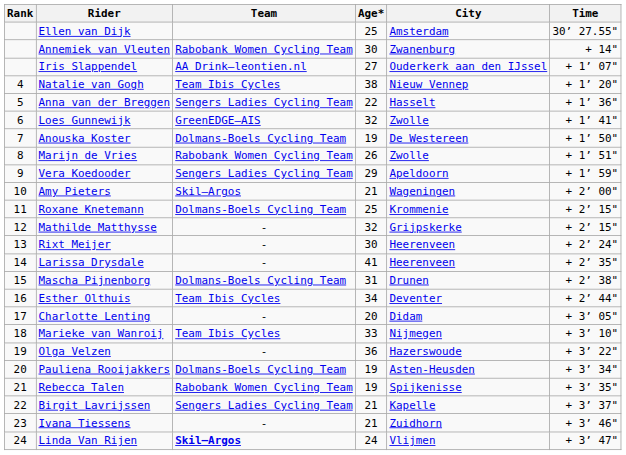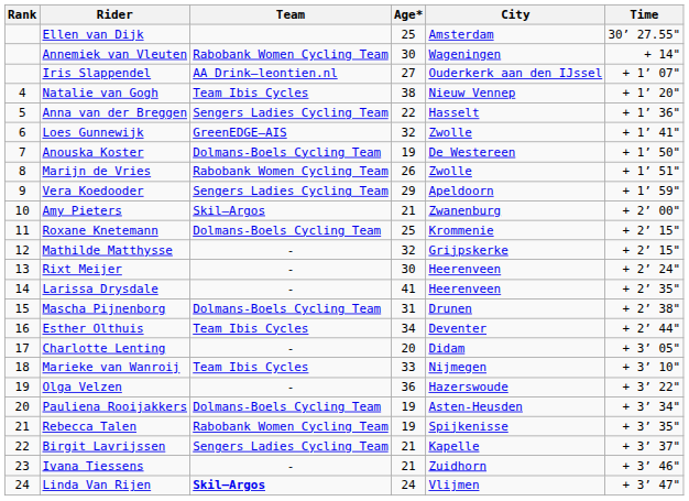 <table class=wikitable>
 <tr>
 <th>Rank</th>
 <th>Rider</th>
 <th>Team</th>
 <th>Age*</th>
 <th>City</th>
 <th>Time</th>
 </tr>
 <tr>
 <td align=center> </td>
 <td><a href='#'>Ellen van Dijk</a></td>
 <td></td>
 <td align=center>25</td>
 <td><a href='#'>Amsterdam</a></td>
 <td>30’ 27.55"</td>
 </tr>
 <tr>
 <td align=center></td>
 <td><a href='#'>Annemiek van Vleuten</a></td>
 <td><a href='#'>Rabobank Women Cycling Team</a></td>
 <td align=center>30</td>
-<td><a href='#'>Zwanenburg</a></td>
+<td><a href='#'>Wageningen</a></td>
 <td align=right>+ 14"</td>
 </tr>
 <tr>
 <td align=center></td>
 <td><a href='#'>Iris Slappendel</a></td>
 <td><a href='#'>AA Drink–leontien.nl</a></td>
 <td align=center>27</td>
 <td><a href='#'>Ouderkerk aan den IJssel</a></td>
 <td align=right>+ 1’ 07"</td>
 </tr>
 <tr>
 <td align=center>4</td>
 <td><a href='#'>Natalie van Gogh</a></td>
 <td><a href='#'>Team Ibis Cycles</a></td>
 <td align=center>38</td>
 <td><a href='#'>Nieuw Vennep</a></td>
 <td align=right>+ 1’ 20"</td>
 </tr>
 <tr>
 <td align=center>5</td>
 <td><a href='#'>Anna van der Breggen</a></td>
 <td><a href='#'>Sengers Ladies Cycling Team</a></td>
 <td align=center>22</td>
 <td><a href='#'>Hasselt</a></td>
 <td align=right>+ 1’ 36"</td>
 </tr>
 <tr>
 <td align=center>6</td>
 <td><a href='#'>Loes Gunnewijk</a></td>
 <td><a href='#'>GreenEDGE–AIS</a></td>
 <td align=center>32</td>
 <td><a href='#'>Zwolle</a></td>
 <td align=right>+ 1’ 41"</td>
 </tr>
 <tr>
 <td align=center>7</td>
 <td><a href='#'>Anouska Koster</a></td>
 <td><a href='#'>Dolmans-Boels Cycling Team</a></td>
 <td align=center>19</td>
 <td><a href='#'>De Westereen</a></td>
 <td align=right>+ 1’ 50"</td>
 </tr>
 <tr>
 <td align=center>8</td>
 <td><a href='#'>Marijn de Vries</a></td>
 <td><a href='#'>Rabobank Women Cycling Team</a></td>
 <td align=center>26</td>
 <td><a href='#'>Zwolle</a></td>
 <td align=right>+ 1’ 51"</td>
 </tr>
 <tr>
 <td align=center>9</td>
 <td><a href='#'>Vera Koedooder</a></td>
 <td><a href='#'>Sengers Ladies Cycling Team</a></td>
 <td align=center>29</td>
 <td><a href='#'>Apeldoorn</a></td>
 <td align=right>+ 1’ 59"</td>
 </tr>
 <tr>
 <td align=center>10</td>
 <td><a href='#'>Amy Pieters</a></td>
 <td><a href='#'>Skil–Argos</a></td>
 <td align=center>21</td>
-<td><a href='#'>Wageningen</a></td>
+<td><a href='#'>Zwanenburg</a></td>
 <td align=right>+ 2’ 00"</td>
 </tr>
 <tr>
 <td align=center>11</td>
 <td><a href='#'>Roxane Knetemann</a></td>
 <td><a href='#'>Dolmans-Boels Cycling Team</a></td>
 <td align=center>25</td>
 <td><a href='#'>Krommenie</a></td>
 <td align=right>+ 2’ 15"</td>
 </tr>
 <tr>
 <td align=center>12</td>
 <td><a href='#'>Mathilde Matthysse</a></td>
 <td align=center>-</td>
 <td align=center>32</td>
 <td><a href='#'>Grijpskerke</a></td>
 <td align=right>+ 2’ 15"</td>
 </tr>
 <tr>
 <td align=center>13</td>
 <td><a href='#'>Rixt Meijer</a></td>
 <td align=center>-</td>
 <td align=center>30</td>
 <td><a href='#'>Heerenveen</a></td>
 <td align=right>+ 2’ 24"</td>
 </tr>
 <tr>
 <td align=center>14</td>
 <td><a href='#'>Larissa Drysdale</a></td>
 <td align=center>-</td>
 <td align=center>41</td>
 <td><a href='#'>Heerenveen</a></td>
 <td align=right>+ 2’ 35"</td>
 </tr>
 <tr>
 <td align=center>15</td>
 <td><a href='#'>Mascha Pijnenborg</a></td>
 <td><a href='#'>Dolmans-Boels Cycling Team</a></td>
 <td align=center>31</td>
 <td><a href='#'>Drunen</a></td>
 <td align=right>+ 2’ 38"</td>
 </tr>
 <tr>
 <td align=center>16</td>
 <td><a href='#'>Esther Olthuis</a></td>
 <td><a href='#'>Team Ibis Cycles</a></td>
 <td align=center>34</td>
 <td><a href='#'>Deventer</a></td>
 <td align=right>+ 2’ 44"</td>
 </tr>
 <tr>
 <td align=center>17</td>
 <td><a href='#'>Charlotte Lenting</a></td>
 <td align=center>-</td>
 <td align=center>20</td>
 <td><a href='#'>Didam</a></td>
 <td align=right>+ 3’ 05"</td>
 </tr>
 <tr>
 <td align=center>18</td>
 <td><a href='#'>Marieke van Wanroij</a></td>
 <td><a href='#'>Team Ibis Cycles</a></td>
 <td align=center>33</td>
 <td><a href='#'>Nijmegen</a></td>
 <td align=right>+ 3’ 10"</td>
 </tr>
 <tr>
 <td align=center>19</td>
 <td><a href='#'>Olga Velzen</a></td>
 <td align=center>-</td>
 <td align=center>36</td>
 <td><a href='#'>Hazerswoude</a></td>
 <td align=right>+ 3’ 22"</td>
 </tr>
 <tr>
 <td align=center>20</td>
 <td><a href='#'>Pauliena Rooijakkers</a></td>
 <td><a href='#'>Dolmans-Boels Cycling Team</a></td>
 <td align=center>19</td>
 <td><a href='#'>Asten-Heusden</a></td>
 <td align=right>+ 3’ 34"</td>
 </tr>
 <tr>
 <td align=center>21</td>
 <td><a href='#'>Rebecca Talen</a></td>
 <td><a href='#'>Rabobank Women Cycling Team</a></td>
 <td align=center>19</td>
 <td><a href='#'>Spijkenisse</a></td>
 <td align=right>+ 3’ 35"</td>
 </tr>
 <tr>
 <td align=center>22</td>
 <td><a href='#'>Birgit Lavrijssen</a></td>
 <td><a href='#'>Sengers Ladies Cycling Team</a></td>
 <td align=center>21</td>
 <td><a href='#'>Kapelle</a></td>
 <td align=right>+ 3’ 37"</td>
 </tr>
 <tr>
 <td align=center>23</td>
 <td><a href='#'>Ivana Tiessens</a></td>
 <td align=center>-</td>
 <td align=center>21</td>
 <td><a href='#'>Zuidhorn</a></td>
 <td align=right>+ 3’ 46"</td>
 </tr>
 <tr>
 <td align=center>24</td>
 <td><a href='#'>Linda Van Rijen</a></td>
 <td><strong><a href='#'>Skil–Argos</a></strong></td>
 <td align=center>24</td>
 <td><a href='#'>Vlijmen</a></td>
 <td align=right>+ 3’ 47"</td>
 </tr>
 </table>
